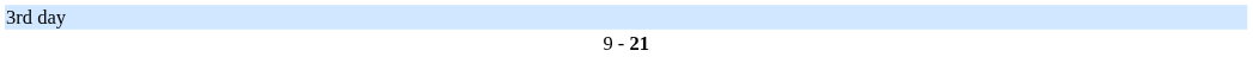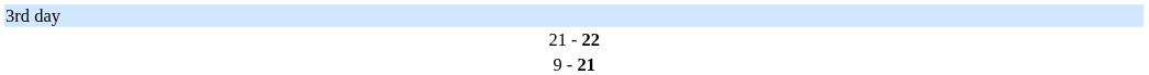 <table width="80%">
 <tr>
 <th width="30%"></th>
 <th width="12%"></th>
 <th width="30%"></th>
 </tr>
 <tr bgcolor="#D0E7FF">
 <td colspan="3">3rd day</td>
 </tr>
 <tr>
 <td align="right"></td>
+<td align="center">21 - <strong>22</strong></td>
+<td><strong></strong></td>
+</tr>
+<tr>
+<td align="right"></td>
 <td align="center">9 - <strong>21</strong></td>
 <td><strong></strong></td>
 </tr>
 <tr>
 </tr>
 </table>
